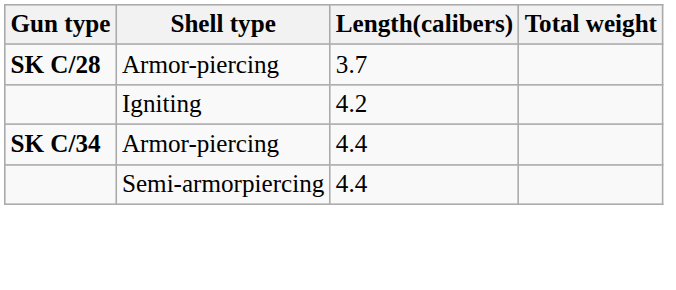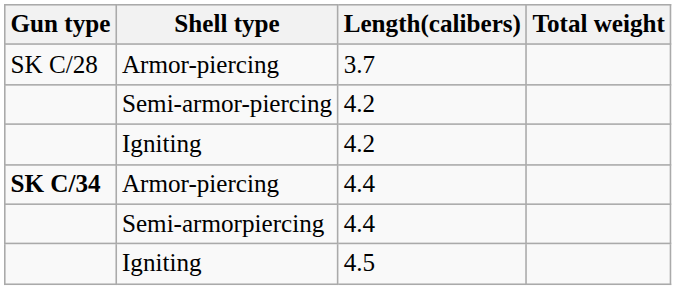 <table class="wikitable">
 <tr>
 <th>Gun type</th>
 <th>Shell type</th>
 <th>Length(calibers)</th>
 <th>Total weight</th>
 </tr>
 <tr>
-<td><strong>SK C/28</strong></td>
+<td>SK C/28</td>
 <td>Armor-piercing</td>
 <td>3.7</td>
+<td></td>
+</tr>
+<tr>
+<td></td>
+<td>Semi-armor-piercing</td>
+<td>4.2</td>
 <td></td>
 </tr>
 <tr>
 <td></td>
 <td>Igniting</td>
 <td>4.2</td>
 <td></td>
 </tr>
 <tr>
 <td><strong>SK C/34</strong></td>
 <td>Armor-piercing</td>
 <td>4.4</td>
 <td></td>
 </tr>
 <tr>
 <td></td>
 <td>Semi-armorpiercing</td>
 <td>4.4</td>
 <td></td>
 </tr>
+<tr>
+<td></td>
+<td>Igniting</td>
+<td>4.5</td>
+<td></td>
+</tr>
 </table>
